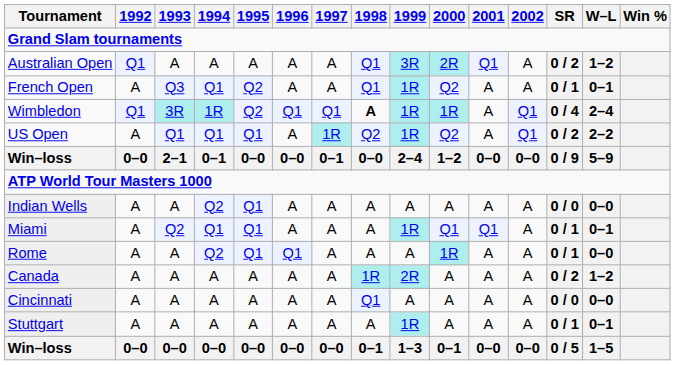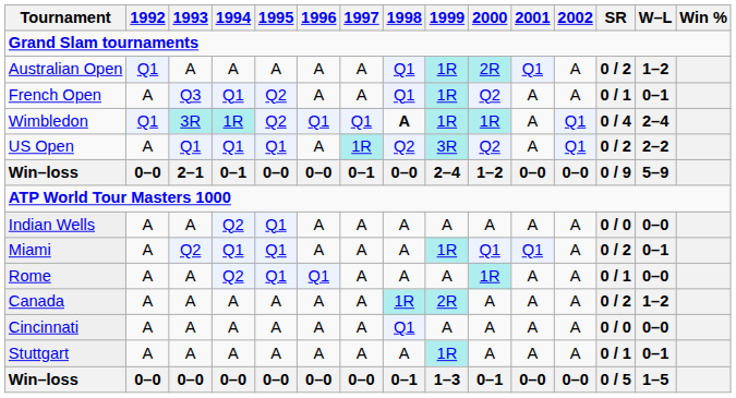 <table class=wikitable style=text-align:center;font-size:97%>
 <tr>
 <th>Tournament</th>
 <th><a href='#'>1992</a></th>
 <th><a href='#'>1993</a></th>
 <th><a href='#'>1994</a></th>
 <th><a href='#'>1995</a></th>
 <th><a href='#'>1996</a></th>
 <th><a href='#'>1997</a></th>
 <th><a href='#'>1998</a></th>
 <th><a href='#'>1999</a></th>
 <th><a href='#'>2000</a></th>
 <th><a href='#'>2001</a></th>
 <th><a href='#'>2002</a></th>
 <th>SR</th>
 <th>W–L</th>
 <th>Win %</th>
 </tr>
 <tr>
 <td colspan=20 align=left><a href='#'><strong>Grand Slam tournaments</strong></a></td>
 </tr>
 <tr>
 <td align=left><a href='#'>Australian Open</a></td>
 <td style=background:#ecf2ff><a href='#'>Q1</a></td>
 <td>A</td>
 <td>A</td>
 <td>A</td>
 <td>A</td>
 <td>A</td>
 <td style=background:#ecf2ff><a href='#'>Q1</a></td>
-<td style=background:#afeeee><a href='#'>3R</a></td>
+<td style=background:#afeeee><a href='#'>1R</a></td>
 <td style=background:#afeeee><a href='#'>2R</a></td>
 <td style=background:#ecf2ff><a href='#'>Q1</a></td>
 <td>A</td>
 <th>0 / 2</th>
 <th>1–2</th>
 <th></th>
 </tr>
 <tr>
 <td align=left><a href='#'>French Open</a></td>
 <td>A</td>
 <td style=background:#ecf2ff><a href='#'>Q3</a></td>
 <td style=background:#ecf2ff><a href='#'>Q1</a></td>
 <td style=background:#ecf2ff><a href='#'>Q2</a></td>
 <td>A</td>
 <td>A</td>
 <td style=background:#ecf2ff><a href='#'>Q1</a></td>
 <td style=background:#afeeee><a href='#'>1R</a></td>
 <td style=background:#ecf2ff><a href='#'>Q2</a></td>
 <td>A</td>
 <td>A</td>
 <th>0 / 1</th>
 <th>0–1</th>
 <th></th>
 </tr>
 <tr>
 <td align=left><a href='#'>Wimbledon</a></td>
 <td style=background:#ecf2ff><a href='#'>Q1</a></td>
 <td style=background:#afeeee><a href='#'>3R</a></td>
 <td style=background:#afeeee><a href='#'>1R</a></td>
 <td style=background:#ecf2ff><a href='#'>Q2</a></td>
 <td style=background:#ecf2ff><a href='#'>Q1</a></td>
 <td style=background:#ecf2ff><a href='#'>Q1</a></td>
 <td><strong>A</strong></td>
 <td style=background:#afeeee><a href='#'>1R</a></td>
 <td style=background:#afeeee><a href='#'>1R</a></td>
 <td>A</td>
 <td style=background:#ecf2ff><a href='#'>Q1</a></td>
 <th>0 / 4</th>
 <th>2–4</th>
 <th></th>
 </tr>
 <tr>
 <td align=left><a href='#'>US Open</a></td>
 <td>A</td>
 <td style=background:#ecf2ff><a href='#'>Q1</a></td>
 <td style=background:#ecf2ff><a href='#'>Q1</a></td>
 <td style=background:#ecf2ff><a href='#'>Q1</a></td>
 <td>A</td>
 <td style=background:#afeeee><a href='#'>1R</a></td>
 <td style=background:#ecf2ff><a href='#'>Q2</a></td>
-<td style=background:#afeeee><a href='#'>1R</a></td>
+<td style=background:#afeeee><a href='#'>3R</a></td>
 <td style=background:#ecf2ff><a href='#'>Q2</a></td>
 <td>A</td>
 <td style=background:#ecf2ff><a href='#'>Q1</a></td>
 <th>0 / 2</th>
 <th>2–2</th>
 <th></th>
 </tr>
 <tr>
 <th style=text-align:left>Win–loss</th>
 <th>0–0</th>
 <th>2–1</th>
 <th>0–1</th>
 <th>0–0</th>
 <th>0–0</th>
 <th>0–1</th>
 <th>0–0</th>
 <th>2–4</th>
 <th>1–2</th>
 <th>0–0</th>
 <th>0–0</th>
 <th>0 / 9</th>
 <th>5–9</th>
 <th></th>
 </tr>
 <tr>
 <td colspan=20 align=left><strong><a href='#'>ATP World Tour Masters 1000</a></strong></td>
 </tr>
 <tr>
 <td bgcolor=efefef align=left><a href='#'>Indian Wells</a></td>
 <td>A</td>
 <td>A</td>
 <td bgcolor=ecf2ff><a href='#'>Q2</a></td>
 <td bgcolor=ecf2ff><a href='#'>Q1</a></td>
 <td>A</td>
 <td>A</td>
 <td>A</td>
 <td>A</td>
 <td>A</td>
 <td>A</td>
 <td>A</td>
 <th>0 / 0</th>
 <th>0–0</th>
 <th></th>
 </tr>
 <tr>
 <td bgcolor=efefef align=left><a href='#'>Miami</a></td>
 <td>A</td>
 <td bgcolor=ecf2ff><a href='#'>Q2</a></td>
 <td bgcolor=ecf2ff><a href='#'>Q1</a></td>
 <td bgcolor=ecf2ff><a href='#'>Q1</a></td>
 <td>A</td>
 <td>A</td>
 <td>A</td>
 <td bgcolor=afeeee><a href='#'>1R</a></td>
 <td bgcolor=ecf2ff><a href='#'>Q1</a></td>
 <td bgcolor=ecf2ff><a href='#'>Q1</a></td>
 <td>A</td>
-<th>0 / 1</th>
+<th>0 / 2</th>
 <th>0–1</th>
 <th></th>
 </tr>
 <tr>
 <td bgcolor=efefef align=left><a href='#'>Rome</a></td>
 <td>A</td>
 <td>A</td>
 <td bgcolor=ecf2ff><a href='#'>Q2</a></td>
 <td bgcolor=ecf2ff><a href='#'>Q1</a></td>
 <td bgcolor=ecf2ff><a href='#'>Q1</a></td>
 <td>A</td>
 <td>A</td>
 <td>A</td>
 <td bgcolor=afeeee><a href='#'>1R</a></td>
 <td>A</td>
 <td>A</td>
 <th>0 / 1</th>
 <th>0–0</th>
 <th></th>
 </tr>
 <tr>
 <td bgcolor=efefef align=left><a href='#'>Canada</a></td>
 <td>A</td>
 <td>A</td>
 <td>A</td>
 <td>A</td>
 <td>A</td>
 <td>A</td>
 <td bgcolor=afeeee><a href='#'>1R</a></td>
 <td bgcolor=afeeee><a href='#'>2R</a></td>
 <td>A</td>
 <td>A</td>
 <td>A</td>
 <th>0 / 2</th>
 <th>1–2</th>
 <th></th>
 </tr>
 <tr>
 <td bgcolor=efefef align=left><a href='#'>Cincinnati</a></td>
 <td>A</td>
 <td>A</td>
 <td>A</td>
 <td>A</td>
 <td>A</td>
 <td>A</td>
 <td bgcolor=ecf2ff><a href='#'>Q1</a></td>
 <td>A</td>
 <td>A</td>
 <td>A</td>
 <td>A</td>
 <th>0 / 0</th>
 <th>0–0</th>
 <th></th>
 </tr>
 <tr>
 <td bgcolor=efefef align=left><a href='#'>Stuttgart</a></td>
 <td>A</td>
 <td>A</td>
 <td>A</td>
 <td>A</td>
 <td>A</td>
 <td>A</td>
 <td>A</td>
 <td bgcolor=afeeee><a href='#'>1R</a></td>
 <td>A</td>
 <td>A</td>
 <td>A</td>
 <th>0 / 1</th>
 <th>0–1</th>
 <th></th>
 </tr>
 <tr>
 <th style=text-align:left>Win–loss</th>
 <th>0–0</th>
 <th>0–0</th>
 <th>0–0</th>
 <th>0–0</th>
 <th>0–0</th>
 <th>0–0</th>
 <th>0–1</th>
 <th>1–3</th>
 <th>0–1</th>
 <th>0–0</th>
 <th>0–0</th>
 <th>0 / 5</th>
 <th>1–5</th>
 <th></th>
 </tr>
 </table>
